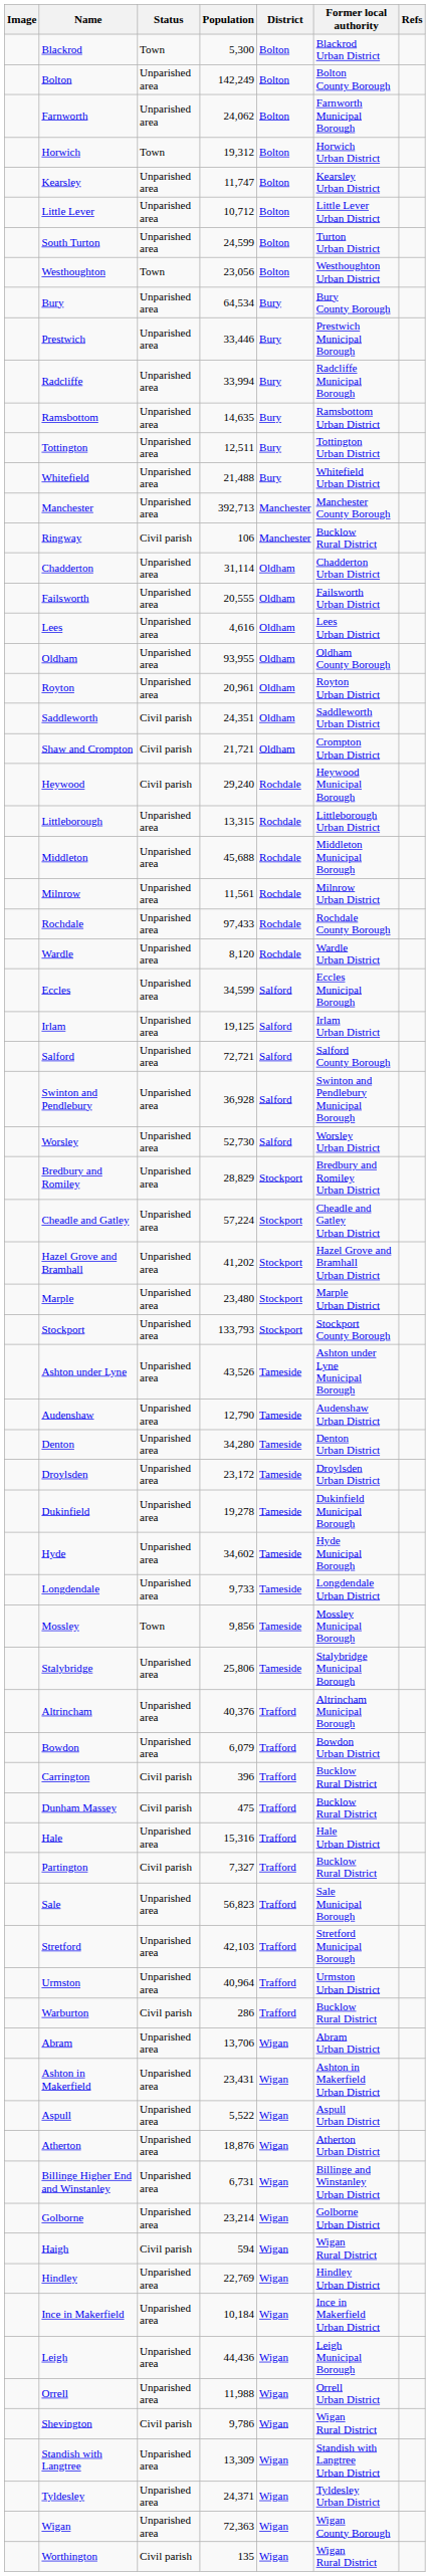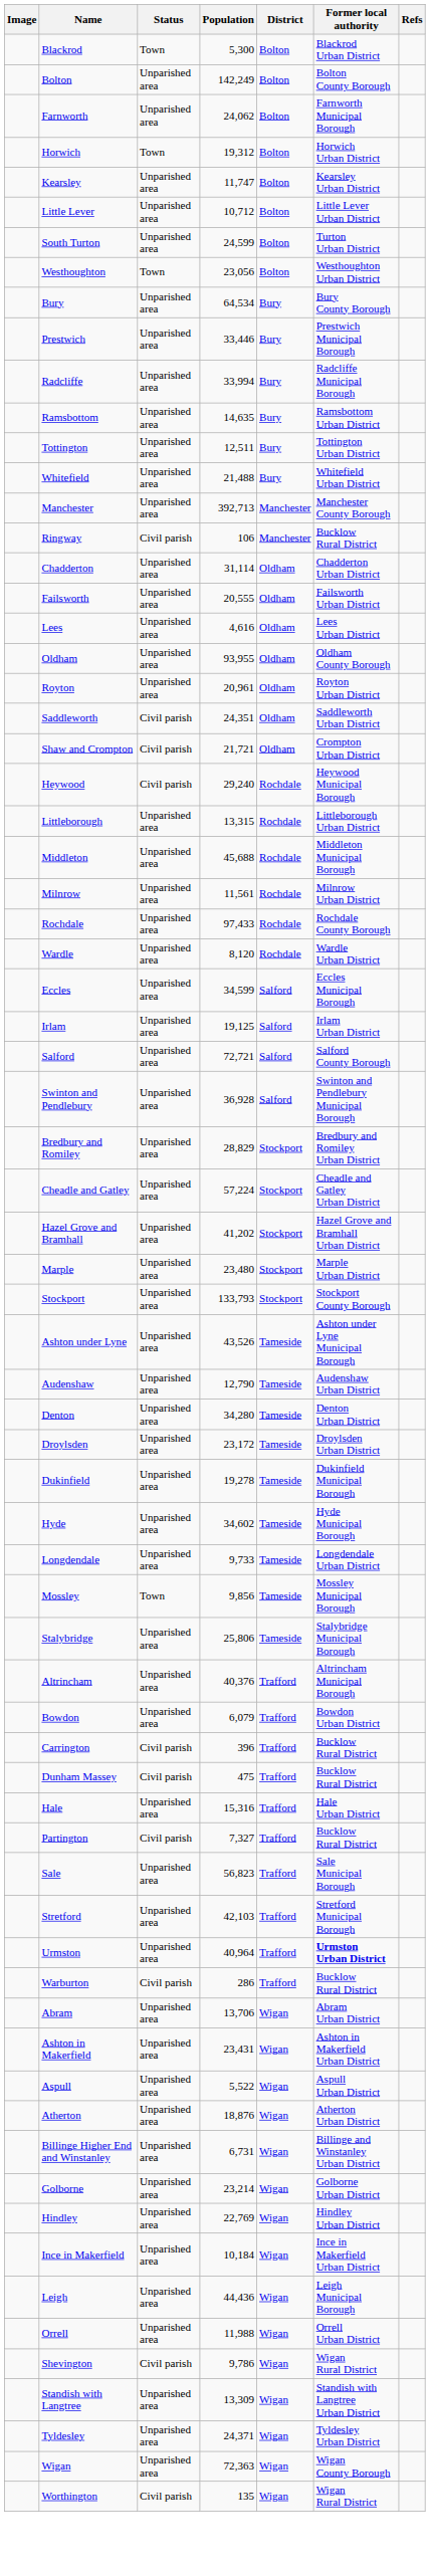 <table class="wikitable sortable">
 <tr>
 <th class="unsortable">Image</th>
 <th>Name</th>
 <th>Status</th>
 <th>Population</th>
 <th>District</th>
 <th>Former local authority</th>
 <th class="unsortable">Refs</th>
 </tr>
 <tr>
 <td></td>
 <td><a href='#'>Blackrod</a></td>
 <td>Town</td>
 <td align=right>5,300</td>
 <td><a href='#'>Bolton</a></td>
 <td><a href='#'>Blackrod<br>Urban District</a></td>
 <td><br></td>
 </tr>
 <tr>
 <td></td>
 <td><a href='#'>Bolton</a></td>
 <td>Unparished area</td>
 <td align=right>142,249</td>
 <td><a href='#'>Bolton</a></td>
 <td><a href='#'>Bolton<br>County Borough</a></td>
 <td><br></td>
 </tr>
 <tr>
 <td></td>
 <td><a href='#'>Farnworth</a></td>
 <td>Unparished area</td>
 <td align=right>24,062</td>
 <td><a href='#'>Bolton</a></td>
 <td><a href='#'>Farnworth<br>Municipal Borough</a></td>
 <td><br></td>
 </tr>
 <tr>
 <td></td>
 <td><a href='#'>Horwich</a></td>
 <td>Town</td>
 <td align=right>19,312</td>
 <td><a href='#'>Bolton</a></td>
 <td><a href='#'>Horwich<br>Urban District</a></td>
 <td><br></td>
 </tr>
 <tr>
 <td></td>
 <td><a href='#'>Kearsley</a></td>
 <td>Unparished area</td>
 <td align=right>11,747</td>
 <td><a href='#'>Bolton</a></td>
 <td><a href='#'>Kearsley<br>Urban District</a></td>
 <td><br></td>
 </tr>
 <tr>
 <td></td>
 <td><a href='#'>Little Lever</a></td>
 <td>Unparished area</td>
 <td align=right>10,712</td>
 <td><a href='#'>Bolton</a></td>
 <td><a href='#'>Little Lever<br>Urban District</a></td>
 <td><br></td>
 </tr>
 <tr>
 <td></td>
 <td><a href='#'>South Turton</a></td>
 <td>Unparished area</td>
 <td align=right>24,599</td>
 <td><a href='#'>Bolton</a></td>
 <td><a href='#'>Turton<br>Urban District</a></td>
 <td><br></td>
 </tr>
 <tr>
 <td></td>
 <td><a href='#'>Westhoughton</a></td>
 <td>Town</td>
 <td align=right>23,056</td>
 <td><a href='#'>Bolton</a></td>
 <td><a href='#'>Westhoughton<br>Urban District</a></td>
 <td><br></td>
 </tr>
 <tr>
 <td></td>
 <td><a href='#'>Bury</a></td>
 <td>Unparished area</td>
 <td align=right>64,534</td>
 <td><a href='#'>Bury</a></td>
 <td><a href='#'>Bury<br>County Borough</a></td>
 <td><br></td>
 </tr>
 <tr>
 <td></td>
 <td><a href='#'>Prestwich</a></td>
 <td>Unparished area</td>
 <td align=right>33,446</td>
 <td><a href='#'>Bury</a></td>
 <td><a href='#'>Prestwich<br>Municipal Borough</a></td>
 <td><br></td>
 </tr>
 <tr>
 <td></td>
 <td><a href='#'>Radcliffe</a></td>
 <td>Unparished area</td>
 <td align=right>33,994</td>
 <td><a href='#'>Bury</a></td>
 <td><a href='#'>Radcliffe<br>Municipal Borough</a></td>
 <td><br></td>
 </tr>
 <tr>
 <td></td>
 <td><a href='#'>Ramsbottom</a></td>
 <td>Unparished area</td>
 <td align=right>14,635</td>
 <td><a href='#'>Bury</a></td>
 <td><a href='#'>Ramsbottom<br>Urban District</a></td>
 <td><br></td>
 </tr>
 <tr>
 <td></td>
 <td><a href='#'>Tottington</a></td>
 <td>Unparished area</td>
 <td align=right>12,511</td>
 <td><a href='#'>Bury</a></td>
 <td><a href='#'>Tottington<br>Urban District</a></td>
 <td><br></td>
 </tr>
 <tr>
 <td></td>
 <td><a href='#'>Whitefield</a></td>
 <td>Unparished area</td>
 <td align=right>21,488</td>
 <td><a href='#'>Bury</a></td>
 <td><a href='#'>Whitefield<br>Urban District</a></td>
 <td><br></td>
 </tr>
 <tr>
 <td></td>
 <td><a href='#'>Manchester</a></td>
 <td>Unparished area</td>
 <td align=right>392,713</td>
 <td><a href='#'>Manchester</a></td>
 <td><a href='#'>Manchester<br>County Borough</a></td>
 <td><br></td>
 </tr>
 <tr>
 <td></td>
 <td><a href='#'>Ringway</a></td>
 <td>Civil parish</td>
 <td align=right>106</td>
 <td><a href='#'>Manchester</a></td>
 <td><a href='#'>Bucklow<br>Rural District</a></td>
 <td><br></td>
 </tr>
 <tr>
 <td></td>
 <td><a href='#'>Chadderton</a></td>
 <td>Unparished area</td>
 <td align=right>31,114</td>
 <td><a href='#'>Oldham</a></td>
 <td><a href='#'>Chadderton<br>Urban District</a></td>
 <td><br></td>
 </tr>
 <tr>
 <td></td>
 <td><a href='#'>Failsworth</a></td>
 <td>Unparished area</td>
 <td align=right>20,555</td>
 <td><a href='#'>Oldham</a></td>
 <td><a href='#'>Failsworth<br>Urban District</a></td>
 <td><br></td>
 </tr>
 <tr>
 <td></td>
 <td><a href='#'>Lees</a></td>
 <td>Unparished area</td>
 <td align=right>4,616</td>
 <td><a href='#'>Oldham</a></td>
 <td><a href='#'>Lees<br>Urban District</a></td>
 <td><br></td>
 </tr>
 <tr>
 <td></td>
 <td><a href='#'>Oldham</a></td>
 <td>Unparished area</td>
 <td align=right>93,955</td>
 <td><a href='#'>Oldham</a></td>
 <td><a href='#'>Oldham<br>County Borough</a></td>
 <td><br></td>
 </tr>
 <tr>
 <td></td>
 <td><a href='#'>Royton</a></td>
 <td>Unparished area</td>
 <td align=right>20,961</td>
 <td><a href='#'>Oldham</a></td>
 <td><a href='#'>Royton<br>Urban District</a></td>
 <td><br></td>
 </tr>
 <tr>
 <td></td>
 <td><a href='#'>Saddleworth</a></td>
 <td>Civil parish</td>
 <td align=right>24,351</td>
 <td><a href='#'>Oldham</a></td>
 <td><a href='#'>Saddleworth<br>Urban District</a></td>
 <td><br></td>
 </tr>
 <tr>
 <td></td>
 <td><a href='#'>Shaw and Crompton</a></td>
 <td>Civil parish</td>
 <td align=right>21,721</td>
 <td><a href='#'>Oldham</a></td>
 <td><a href='#'>Crompton<br>Urban District</a></td>
 <td><br></td>
 </tr>
 <tr>
 <td></td>
 <td><a href='#'>Heywood</a></td>
 <td>Civil parish</td>
 <td align=right>29,240</td>
 <td><a href='#'>Rochdale</a></td>
 <td><a href='#'>Heywood<br>Municipal Borough</a></td>
 <td><br></td>
 </tr>
 <tr>
 <td></td>
 <td><a href='#'>Littleborough</a></td>
 <td>Unparished area</td>
 <td align=right>13,315</td>
 <td><a href='#'>Rochdale</a></td>
 <td><a href='#'>Littleborough<br>Urban District</a></td>
 <td><br></td>
 </tr>
 <tr>
 <td></td>
 <td><a href='#'>Middleton</a></td>
 <td>Unparished area</td>
 <td align=right>45,688</td>
 <td><a href='#'>Rochdale</a></td>
 <td><a href='#'>Middleton<br>Municipal Borough</a></td>
 <td><br></td>
 </tr>
 <tr>
 <td></td>
 <td><a href='#'>Milnrow</a></td>
 <td>Unparished area</td>
 <td align=right>11,561</td>
 <td><a href='#'>Rochdale</a></td>
 <td><a href='#'>Milnrow<br>Urban District</a></td>
 <td><br></td>
 </tr>
 <tr>
 <td></td>
 <td><a href='#'>Rochdale</a></td>
 <td>Unparished area</td>
 <td align=right>97,433</td>
 <td><a href='#'>Rochdale</a></td>
 <td><a href='#'>Rochdale<br>County Borough</a></td>
 <td><br></td>
 </tr>
 <tr>
 <td></td>
 <td><a href='#'>Wardle</a></td>
 <td>Unparished area</td>
 <td align=right>8,120</td>
 <td><a href='#'>Rochdale</a></td>
 <td><a href='#'>Wardle<br>Urban District</a></td>
 <td><br></td>
 </tr>
 <tr>
 <td></td>
 <td><a href='#'>Eccles</a></td>
 <td>Unparished area</td>
 <td align=right>34,599</td>
 <td><a href='#'>Salford</a></td>
 <td><a href='#'>Eccles<br>Municipal Borough</a></td>
 <td><br></td>
 </tr>
 <tr>
 <td></td>
 <td><a href='#'>Irlam</a></td>
 <td>Unparished area</td>
 <td align=right>19,125</td>
 <td><a href='#'>Salford</a></td>
 <td><a href='#'>Irlam<br>Urban District</a></td>
 <td><br></td>
 </tr>
 <tr>
 <td></td>
 <td><a href='#'>Salford</a></td>
 <td>Unparished area</td>
 <td align=right>72,721</td>
 <td><a href='#'>Salford</a></td>
 <td><a href='#'>Salford<br>County Borough</a></td>
 <td><br></td>
 </tr>
 <tr>
 <td></td>
 <td><a href='#'>Swinton and Pendlebury</a></td>
 <td>Unparished area</td>
 <td align=right>36,928</td>
 <td><a href='#'>Salford</a></td>
 <td><a href='#'>Swinton and Pendlebury<br>Municipal Borough</a></td>
 <td><br></td>
 </tr>
 <tr>
 <td></td>
-<td><a href='#'>Worsley</a></td>
-<td>Unparished area</td>
-<td align=right>52,730</td>
-<td><a href='#'>Salford</a></td>
-<td><a href='#'>Worsley<br>Urban District</a></td>
-<td><br></td>
-</tr>
-<tr>
-<td></td>
 <td><a href='#'>Bredbury and Romiley</a></td>
 <td>Unparished area</td>
 <td align=right>28,829</td>
 <td><a href='#'>Stockport</a></td>
 <td><a href='#'>Bredbury and Romiley<br>Urban District</a></td>
 <td><br></td>
 </tr>
 <tr>
 <td></td>
 <td><a href='#'>Cheadle and Gatley</a></td>
 <td>Unparished area</td>
 <td align=right>57,224</td>
 <td><a href='#'>Stockport</a></td>
 <td><a href='#'>Cheadle and Gatley<br>Urban District</a></td>
 <td><br></td>
 </tr>
 <tr>
 <td></td>
 <td><a href='#'>Hazel Grove and Bramhall</a></td>
 <td>Unparished area</td>
 <td align=right>41,202</td>
 <td><a href='#'>Stockport</a></td>
 <td><a href='#'>Hazel Grove and Bramhall<br>Urban District</a></td>
 <td><br></td>
 </tr>
 <tr>
 <td></td>
 <td><a href='#'>Marple</a></td>
 <td>Unparished area</td>
 <td align=right>23,480</td>
 <td><a href='#'>Stockport</a></td>
 <td><a href='#'>Marple<br>Urban District</a></td>
 <td><br></td>
 </tr>
 <tr>
 <td></td>
 <td><a href='#'>Stockport</a></td>
 <td>Unparished area</td>
 <td align=right>133,793</td>
 <td><a href='#'>Stockport</a></td>
 <td><a href='#'>Stockport<br>County Borough</a></td>
 <td><br></td>
 </tr>
 <tr>
 <td></td>
 <td><a href='#'>Ashton under Lyne</a></td>
 <td>Unparished area</td>
 <td align=right>43,526</td>
 <td><a href='#'>Tameside</a></td>
 <td><a href='#'>Ashton under Lyne<br>Municipal Borough</a></td>
 <td><br></td>
 </tr>
 <tr>
 <td></td>
 <td><a href='#'>Audenshaw</a></td>
 <td>Unparished area</td>
 <td align=right>12,790</td>
 <td><a href='#'>Tameside</a></td>
 <td><a href='#'>Audenshaw<br>Urban District</a></td>
 <td><br></td>
 </tr>
 <tr>
 <td></td>
 <td><a href='#'>Denton</a></td>
 <td>Unparished area</td>
 <td align=right>34,280</td>
 <td><a href='#'>Tameside</a></td>
 <td><a href='#'>Denton<br>Urban District</a></td>
 <td><br></td>
 </tr>
 <tr>
 <td></td>
 <td><a href='#'>Droylsden</a></td>
 <td>Unparished area</td>
 <td align=right>23,172</td>
 <td><a href='#'>Tameside</a></td>
 <td><a href='#'>Droylsden<br>Urban District</a></td>
 <td><br></td>
 </tr>
 <tr>
 <td></td>
 <td><a href='#'>Dukinfield</a></td>
 <td>Unparished area</td>
 <td align=right>19,278</td>
 <td><a href='#'>Tameside</a></td>
 <td><a href='#'>Dukinfield<br>Municipal Borough</a></td>
 <td><br></td>
 </tr>
 <tr>
 <td></td>
 <td><a href='#'>Hyde</a></td>
 <td>Unparished area</td>
 <td align=right>34,602</td>
 <td><a href='#'>Tameside</a></td>
 <td><a href='#'>Hyde<br>Municipal Borough</a></td>
 <td><br></td>
 </tr>
 <tr>
 <td></td>
 <td><a href='#'>Longdendale</a></td>
 <td>Unparished area</td>
 <td align=right>9,733</td>
 <td><a href='#'>Tameside</a></td>
 <td><a href='#'>Longdendale<br>Urban District</a></td>
 <td><br></td>
 </tr>
 <tr>
 <td></td>
 <td><a href='#'>Mossley</a></td>
 <td>Town</td>
 <td align=right>9,856</td>
 <td><a href='#'>Tameside</a></td>
 <td><a href='#'>Mossley<br>Municipal Borough</a></td>
 <td><br></td>
 </tr>
 <tr>
 <td></td>
 <td><a href='#'>Stalybridge</a></td>
 <td>Unparished area</td>
 <td align=right>25,806</td>
 <td><a href='#'>Tameside</a></td>
 <td><a href='#'>Stalybridge<br>Municipal Borough</a></td>
 <td><br></td>
 </tr>
 <tr>
 <td></td>
 <td><a href='#'>Altrincham</a></td>
 <td>Unparished area</td>
 <td align=right>40,376</td>
 <td><a href='#'>Trafford</a></td>
 <td><a href='#'>Altrincham<br>Municipal Borough</a></td>
 <td><br></td>
 </tr>
 <tr>
 <td></td>
 <td><a href='#'>Bowdon</a></td>
 <td>Unparished area</td>
 <td align=right>6,079</td>
 <td><a href='#'>Trafford</a></td>
 <td><a href='#'>Bowdon<br>Urban District</a></td>
 <td><br></td>
 </tr>
 <tr>
 <td></td>
 <td><a href='#'>Carrington</a></td>
 <td>Civil parish</td>
 <td align=right>396</td>
 <td><a href='#'>Trafford</a></td>
 <td><a href='#'>Bucklow<br>Rural District</a></td>
 <td><br></td>
 </tr>
 <tr>
 <td></td>
 <td><a href='#'>Dunham Massey</a></td>
 <td>Civil parish</td>
 <td align=right>475</td>
 <td><a href='#'>Trafford</a></td>
 <td><a href='#'>Bucklow<br>Rural District</a></td>
 <td><br></td>
 </tr>
 <tr>
 <td></td>
 <td><a href='#'>Hale</a></td>
 <td>Unparished area</td>
 <td align=right>15,316</td>
 <td><a href='#'>Trafford</a></td>
 <td><a href='#'>Hale<br>Urban District</a></td>
 <td><br></td>
 </tr>
 <tr>
 <td></td>
 <td><a href='#'>Partington</a></td>
 <td>Civil parish</td>
 <td align=right>7,327</td>
 <td><a href='#'>Trafford</a></td>
 <td><a href='#'>Bucklow<br>Rural District</a></td>
 <td><br></td>
 </tr>
 <tr>
 <td></td>
 <td><a href='#'>Sale</a></td>
 <td>Unparished area</td>
 <td align=right>56,823</td>
 <td><a href='#'>Trafford</a></td>
 <td><a href='#'>Sale<br>Municipal Borough</a></td>
 <td><br></td>
 </tr>
 <tr>
 <td></td>
 <td><a href='#'>Stretford</a></td>
 <td>Unparished area</td>
 <td align=right>42,103</td>
 <td><a href='#'>Trafford</a></td>
 <td><a href='#'>Stretford<br>Municipal Borough</a></td>
 <td><br></td>
 </tr>
 <tr>
 <td></td>
 <td><a href='#'>Urmston</a></td>
 <td>Unparished area</td>
 <td align=right>40,964</td>
 <td><a href='#'>Trafford</a></td>
-<td><a href='#'>Urmston<br>Urban District</a></td>
+<td><strong><a href='#'>Urmston<br>Urban District</a></strong></td>
 <td><br></td>
 </tr>
 <tr>
 <td></td>
 <td><a href='#'>Warburton</a></td>
 <td>Civil parish</td>
 <td align=right>286</td>
 <td><a href='#'>Trafford</a></td>
 <td><a href='#'>Bucklow<br>Rural District</a></td>
 <td><br></td>
 </tr>
 <tr>
 <td></td>
 <td><a href='#'>Abram</a></td>
 <td>Unparished area</td>
 <td align=right>13,706</td>
 <td><a href='#'>Wigan</a></td>
 <td><a href='#'>Abram<br>Urban District</a></td>
 <td><br></td>
 </tr>
 <tr>
 <td></td>
 <td><a href='#'>Ashton in Makerfield</a></td>
 <td>Unparished area</td>
 <td align=right>23,431</td>
 <td><a href='#'>Wigan</a></td>
 <td><a href='#'>Ashton in Makerfield<br>Urban District</a></td>
 <td><br></td>
 </tr>
 <tr>
 <td></td>
 <td><a href='#'>Aspull</a></td>
 <td>Unparished area</td>
 <td align=right>5,522</td>
 <td><a href='#'>Wigan</a></td>
 <td><a href='#'>Aspull<br>Urban District</a></td>
 <td><br></td>
 </tr>
 <tr>
 <td></td>
 <td><a href='#'>Atherton</a></td>
 <td>Unparished area</td>
 <td align=right>18,876</td>
 <td><a href='#'>Wigan</a></td>
 <td><a href='#'>Atherton<br>Urban District</a></td>
 <td><br></td>
 </tr>
 <tr>
 <td></td>
 <td><a href='#'>Billinge Higher End and Winstanley</a></td>
 <td>Unparished area</td>
 <td align=right>6,731</td>
 <td><a href='#'>Wigan</a></td>
 <td><a href='#'>Billinge and Winstanley<br>Urban District</a></td>
 <td><br></td>
 </tr>
 <tr>
 <td></td>
 <td><a href='#'>Golborne</a></td>
 <td>Unparished area</td>
 <td align=right>23,214</td>
 <td><a href='#'>Wigan</a></td>
 <td><a href='#'>Golborne<br>Urban District</a></td>
-<td><br></td>
-</tr>
-<tr>
-<td></td>
-<td><a href='#'>Haigh</a></td>
-<td>Civil parish</td>
-<td align=right>594</td>
-<td><a href='#'>Wigan</a></td>
-<td><a href='#'>Wigan<br>Rural District</a></td>
 <td><br></td>
 </tr>
 <tr>
 <td></td>
 <td><a href='#'>Hindley</a></td>
 <td>Unparished area</td>
 <td align=right>22,769</td>
 <td><a href='#'>Wigan</a></td>
 <td><a href='#'>Hindley<br>Urban District</a></td>
 <td><br></td>
 </tr>
 <tr>
 <td></td>
 <td><a href='#'>Ince in Makerfield</a></td>
 <td>Unparished area</td>
 <td align=right>10,184</td>
 <td><a href='#'>Wigan</a></td>
 <td><a href='#'>Ince in Makerfield<br>Urban District</a></td>
 <td><br></td>
 </tr>
 <tr>
 <td></td>
 <td><a href='#'>Leigh</a></td>
 <td>Unparished area</td>
 <td align=right>44,436</td>
 <td><a href='#'>Wigan</a></td>
 <td><a href='#'>Leigh<br>Municipal Borough</a></td>
 <td><br></td>
 </tr>
 <tr>
 <td></td>
 <td><a href='#'>Orrell</a></td>
 <td>Unparished area</td>
 <td align=right>11,988</td>
 <td><a href='#'>Wigan</a></td>
 <td><a href='#'>Orrell<br>Urban District</a></td>
 <td><br></td>
 </tr>
 <tr>
 <td></td>
 <td><a href='#'>Shevington</a></td>
 <td>Civil parish</td>
 <td align=right>9,786</td>
 <td><a href='#'>Wigan</a></td>
 <td><a href='#'>Wigan<br>Rural District</a></td>
 <td><br></td>
 </tr>
 <tr>
 <td></td>
 <td><a href='#'>Standish with Langtree</a></td>
 <td>Unparished area</td>
 <td align=right>13,309</td>
 <td><a href='#'>Wigan</a></td>
 <td><a href='#'>Standish with Langtree<br>Urban District</a></td>
 <td><br></td>
 </tr>
 <tr>
 <td></td>
 <td><a href='#'>Tyldesley</a></td>
 <td>Unparished area</td>
 <td align=right>24,371</td>
 <td><a href='#'>Wigan</a></td>
 <td><a href='#'>Tyldesley<br>Urban District</a></td>
 <td><br></td>
 </tr>
 <tr>
 <td></td>
 <td><a href='#'>Wigan</a></td>
 <td>Unparished area</td>
 <td align=right>72,363</td>
 <td><a href='#'>Wigan</a></td>
 <td><a href='#'>Wigan<br>County Borough</a></td>
 <td><br></td>
 </tr>
 <tr>
 <td></td>
 <td><a href='#'>Worthington</a></td>
 <td>Civil parish</td>
 <td align=right>135</td>
 <td><a href='#'>Wigan</a></td>
 <td><a href='#'>Wigan<br>Rural District</a></td>
 <td><br></td>
 </tr>
 </table>
